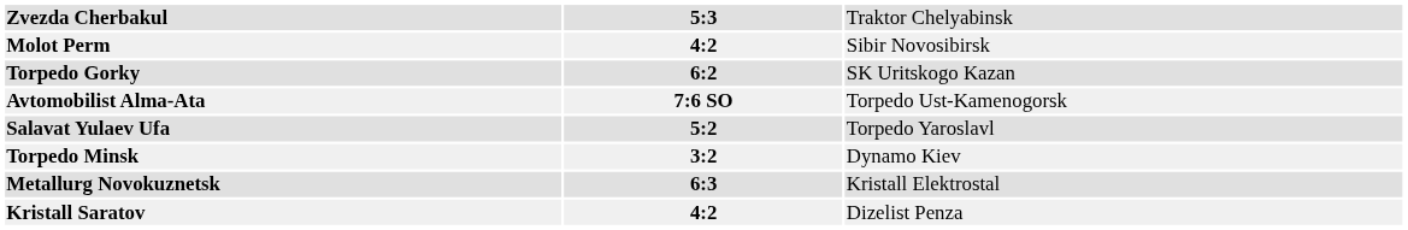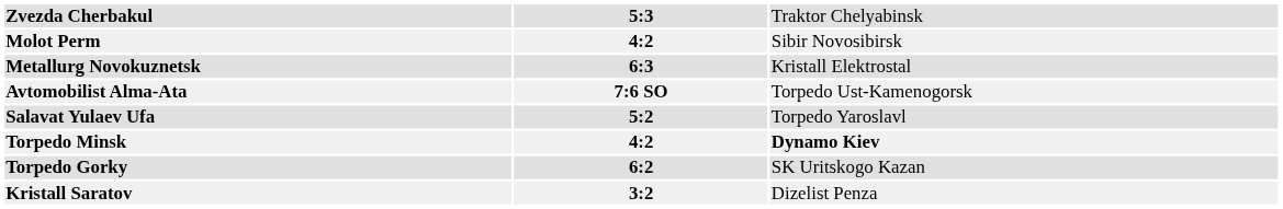 <table width="70%">
 <tr bgcolor="#e0e0e0">
 <td style="width:40%;"><strong>Zvezda Cherbakul</strong></td>
 <td style="width:20%;" align="center"><strong>5:3</strong></td>
 <td style="width:40%;">Traktor Chelyabinsk</td>
 </tr>
 <tr bgcolor="#f0f0f0">
 <td><strong>Molot Perm</strong></td>
 <td align="center"><strong>4:2</strong></td>
 <td>Sibir Novosibirsk</td>
 </tr>
 <tr bgcolor="#e0e0e0">
-<td><strong>Torpedo Gorky</strong></td>
-<td align="center"><strong>6:2</strong></td>
-<td>SK Uritskogo Kazan</td>
+<td><strong>Metallurg Novokuznetsk</strong></td>
+<td align="center"><strong>6:3</strong></td>
+<td>Kristall Elektrostal</td>
 </tr>
 <tr bgcolor="#f0f0f0">
 <td><strong>Avtomobilist Alma-Ata</strong></td>
 <td align="center"><strong>7:6 SO</strong></td>
 <td>Torpedo Ust-Kamenogorsk</td>
 </tr>
 <tr bgcolor="#e0e0e0">
 <td><strong>Salavat Yulaev Ufa</strong></td>
 <td align="center"><strong>5:2</strong></td>
 <td>Torpedo Yaroslavl</td>
 </tr>
 <tr bgcolor="#f0f0f0">
 <td><strong>Torpedo Minsk</strong></td>
-<td align="center"><strong>3:2</strong></td>
-<td>Dynamo Kiev</td>
+<td align="center"><strong>4:2</strong></td>
+<td><strong>Dynamo Kiev</strong></td>
 </tr>
 <tr bgcolor="#e0e0e0">
-<td><strong>Metallurg Novokuznetsk</strong></td>
-<td align="center"><strong>6:3</strong></td>
-<td>Kristall Elektrostal</td>
+<td><strong>Torpedo Gorky</strong></td>
+<td align="center"><strong>6:2</strong></td>
+<td>SK Uritskogo Kazan</td>
 </tr>
 <tr bgcolor="#f0f0f0">
 <td><strong>Kristall Saratov</strong></td>
-<td align="center"><strong>4:2</strong></td>
+<td align="center"><strong>3:2</strong></td>
 <td>Dizelist Penza</td>
 </tr>
 </table>
